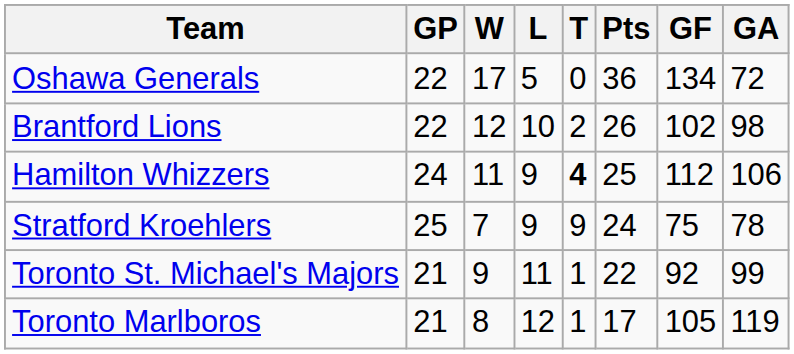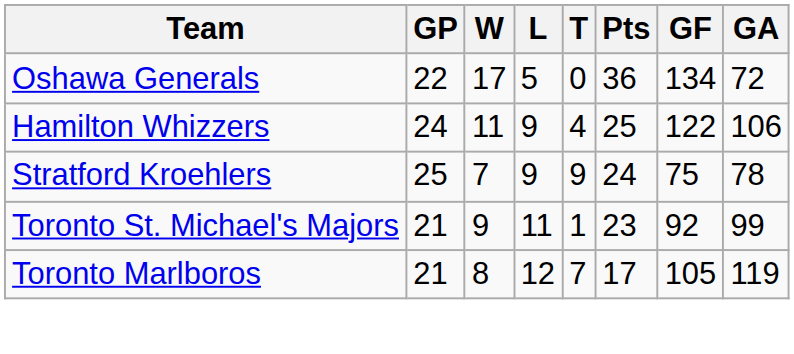 <table class="wikitable">
 <tr>
 <th>Team</th>
 <th>GP</th>
 <th>W</th>
 <th>L</th>
 <th>T</th>
 <th>Pts</th>
 <th>GF</th>
 <th>GA</th>
 </tr>
 <tr>
 <td><a href='#'>Oshawa Generals</a></td>
 <td>22</td>
 <td>17</td>
 <td>5</td>
 <td>0</td>
 <td>36</td>
 <td>134</td>
 <td>72</td>
 </tr>
 <tr>
-<td><a href='#'>Brantford Lions</a></td>
-<td>22</td>
-<td>12</td>
-<td>10</td>
-<td>2</td>
-<td>26</td>
-<td>102</td>
-<td>98</td>
-</tr>
-<tr>
 <td><a href='#'>Hamilton Whizzers</a></td>
 <td>24</td>
 <td>11</td>
 <td>9</td>
-<td><strong>4</strong></td>
+<td>4</td>
 <td>25</td>
-<td>112</td>
+<td>122</td>
 <td>106</td>
 </tr>
 <tr>
 <td><a href='#'>Stratford Kroehlers</a></td>
 <td>25</td>
 <td>7</td>
 <td>9</td>
 <td>9</td>
 <td>24</td>
 <td>75</td>
 <td>78</td>
 </tr>
 <tr>
 <td><a href='#'>Toronto St. Michael's Majors</a></td>
 <td>21</td>
 <td>9</td>
 <td>11</td>
 <td>1</td>
-<td>22</td>
+<td>23</td>
 <td>92</td>
 <td>99</td>
 </tr>
 <tr>
 <td><a href='#'>Toronto Marlboros</a></td>
 <td>21</td>
 <td>8</td>
 <td>12</td>
-<td>1</td>
+<td>7</td>
 <td>17</td>
 <td>105</td>
 <td>119</td>
 </tr>
 </table>
